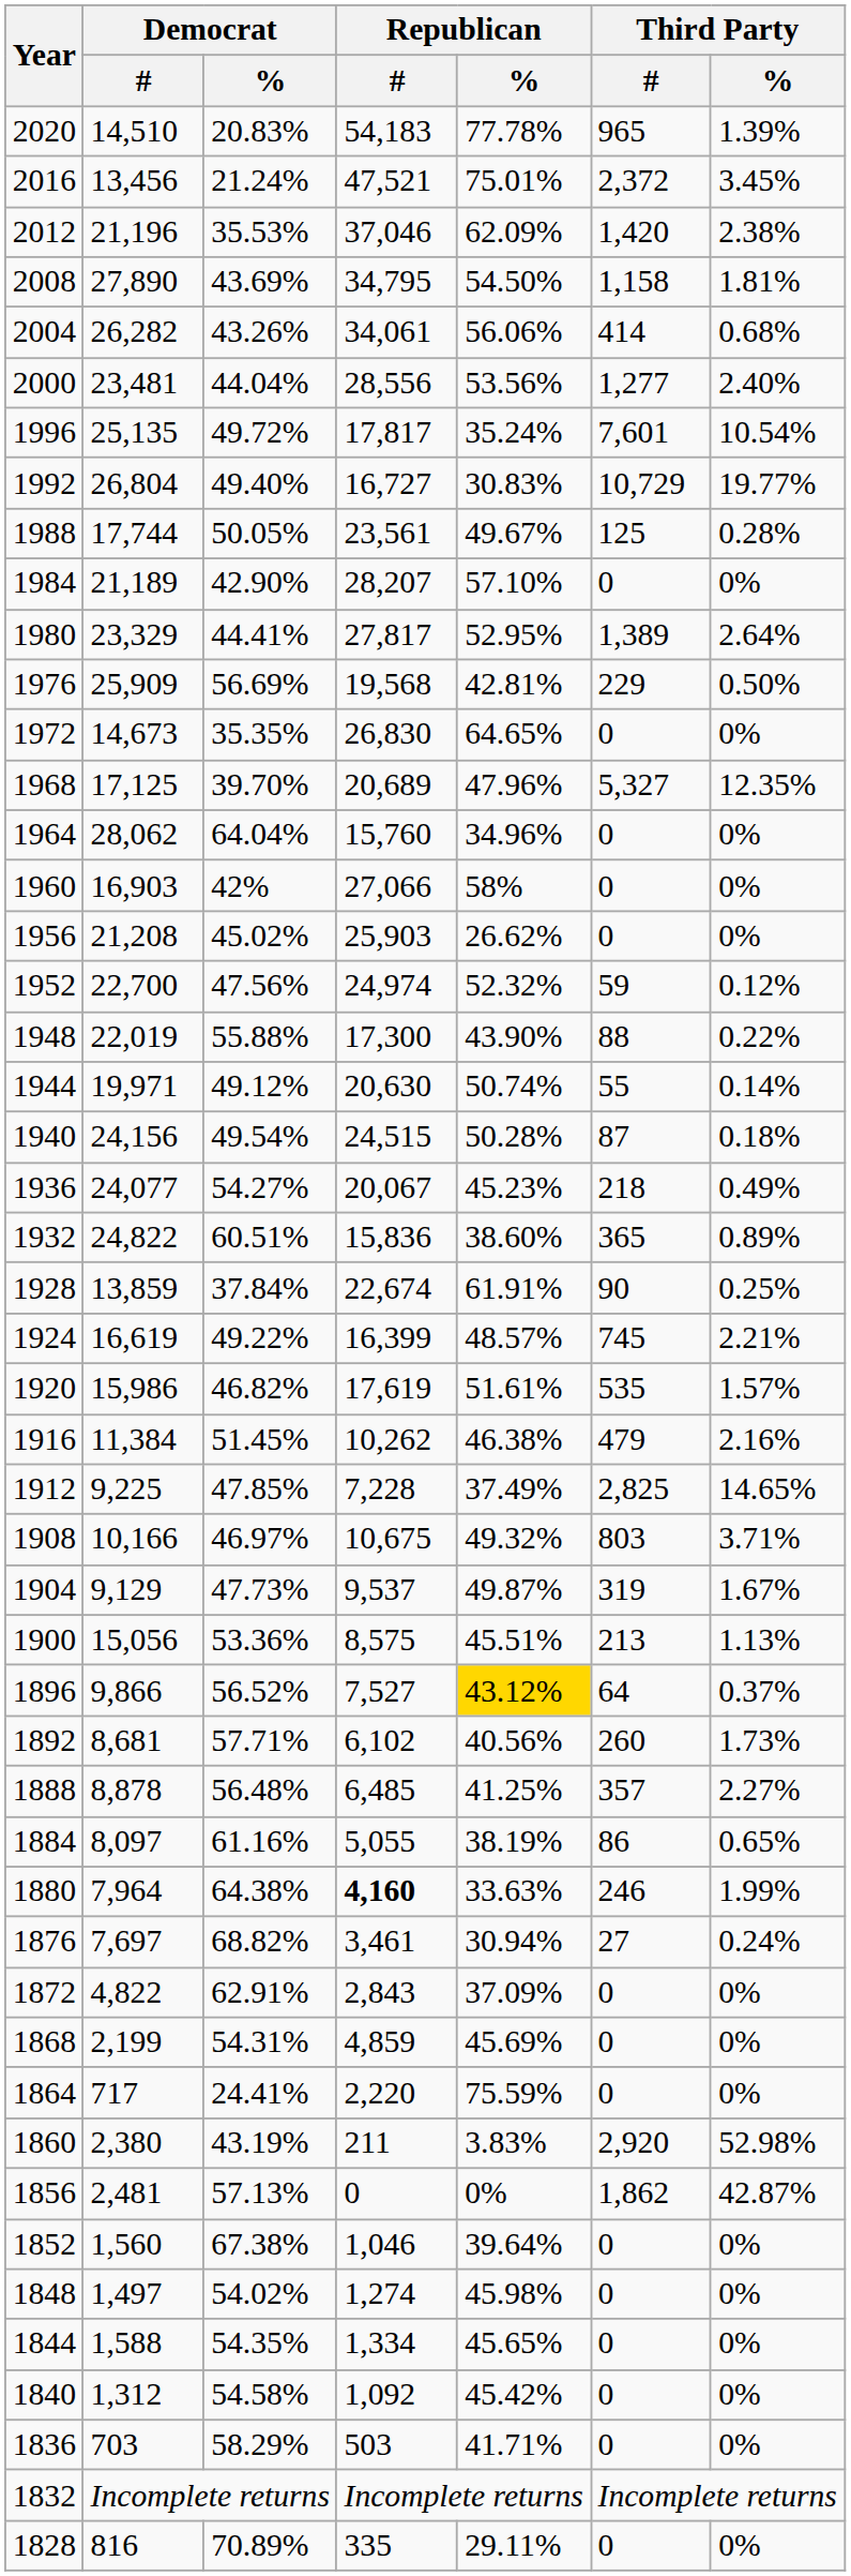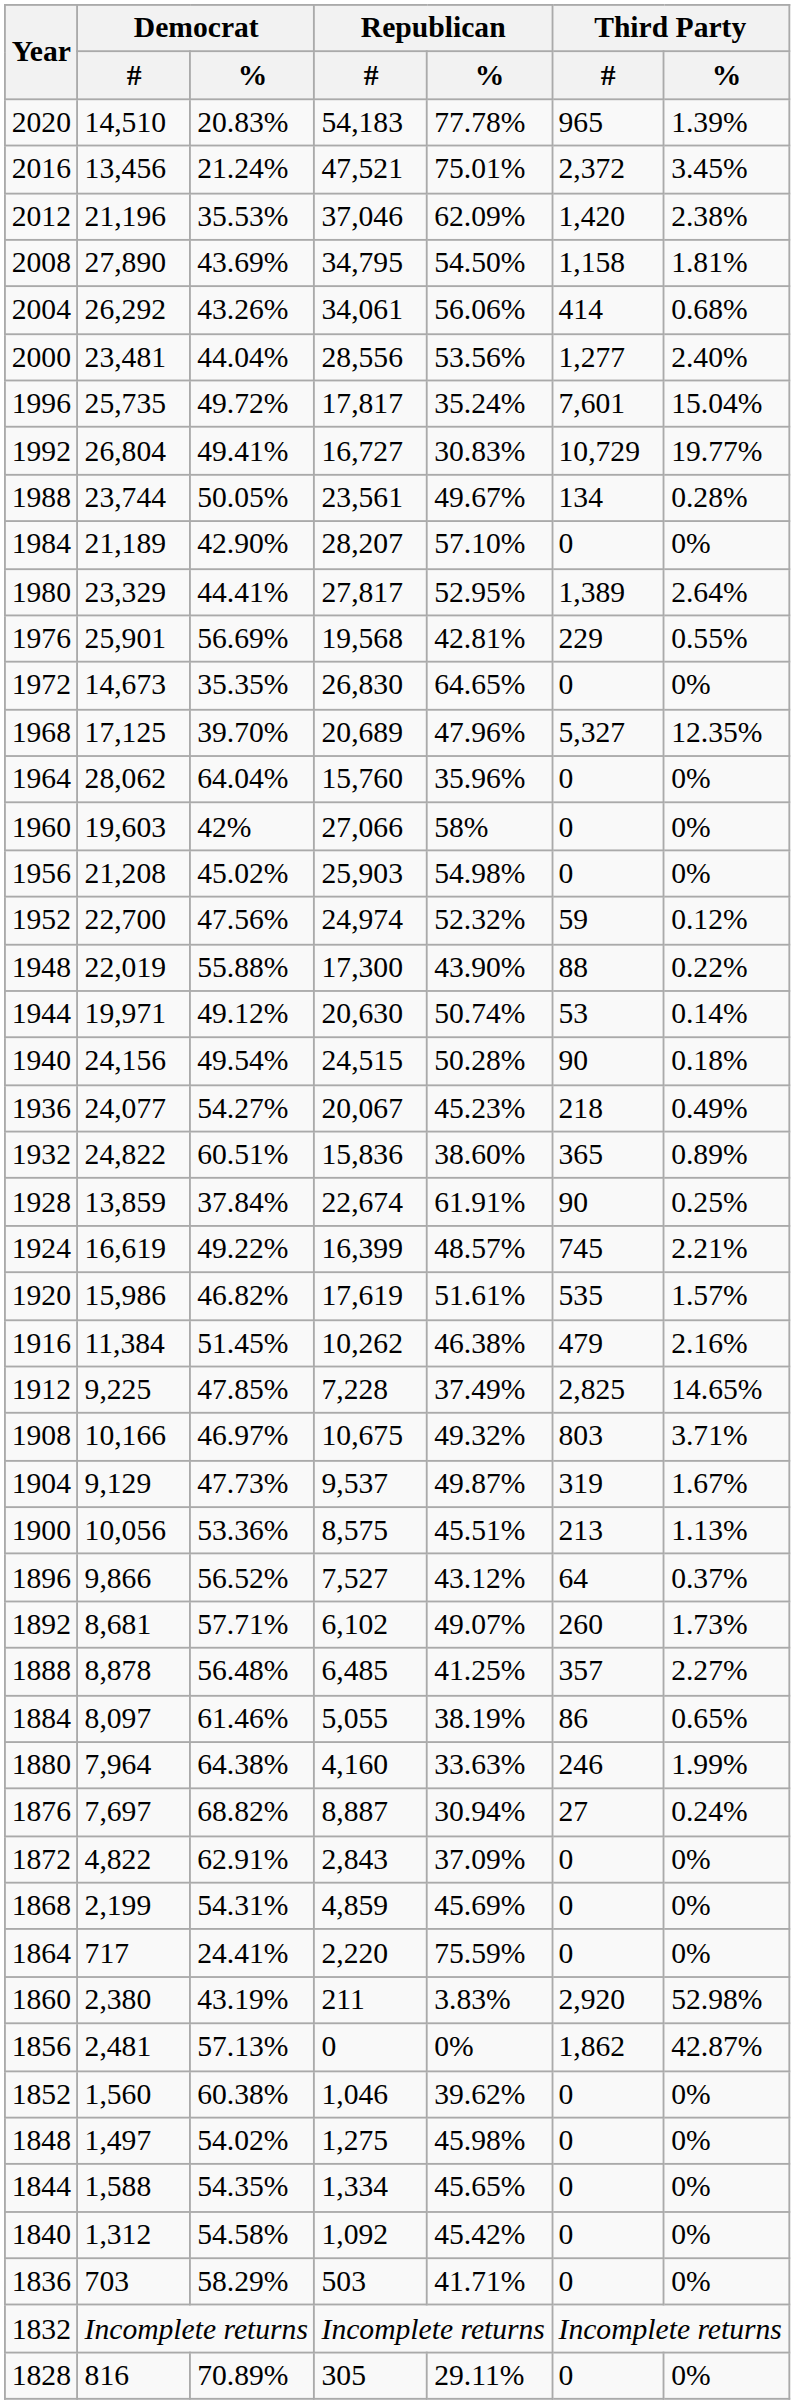 <table class="wikitable sortable">
 <tr>
 <th rowspan="2">Year</th>
 <th colspan="2">Democrat</th>
 <th colspan="2">Republican</th>
 <th colspan="2">Third Party</th>
 </tr>
 <tr>
 <th>#</th>
 <th>%</th>
 <th>#</th>
 <th>%</th>
 <th>#</th>
 <th>%</th>
 </tr>
 <tr>
 <td>2020</td>
 <td>14,510</td>
 <td>20.83%</td>
 <td>54,183</td>
 <td>77.78%</td>
 <td>965</td>
 <td>1.39%</td>
 </tr>
 <tr>
 <td>2016</td>
 <td>13,456</td>
 <td>21.24%</td>
 <td>47,521</td>
 <td>75.01%</td>
 <td>2,372</td>
 <td>3.45%</td>
 </tr>
 <tr>
 <td>2012</td>
 <td>21,196</td>
 <td>35.53%</td>
 <td>37,046</td>
 <td>62.09%</td>
 <td>1,420</td>
 <td>2.38%</td>
 </tr>
 <tr>
 <td>2008</td>
 <td>27,890</td>
 <td>43.69%</td>
 <td>34,795</td>
 <td>54.50%</td>
 <td>1,158</td>
 <td>1.81%</td>
 </tr>
 <tr>
 <td>2004</td>
-<td>26,282</td>
+<td>26,292</td>
 <td>43.26%</td>
 <td>34,061</td>
 <td>56.06%</td>
 <td>414</td>
 <td>0.68%</td>
 </tr>
 <tr>
 <td>2000</td>
 <td>23,481</td>
 <td>44.04%</td>
 <td>28,556</td>
 <td>53.56%</td>
 <td>1,277</td>
 <td>2.40%</td>
 </tr>
 <tr>
 <td>1996</td>
-<td>25,135</td>
+<td>25,735</td>
 <td>49.72%</td>
 <td>17,817</td>
 <td>35.24%</td>
 <td>7,601</td>
-<td>10.54%</td>
+<td>15.04%</td>
 </tr>
 <tr>
 <td>1992</td>
 <td>26,804</td>
-<td>49.40%</td>
+<td>49.41%</td>
 <td>16,727</td>
 <td>30.83%</td>
 <td>10,729</td>
 <td>19.77%</td>
 </tr>
 <tr>
 <td>1988</td>
-<td>17,744</td>
+<td>23,744</td>
 <td>50.05%</td>
 <td>23,561</td>
 <td>49.67%</td>
-<td>125</td>
+<td>134</td>
 <td>0.28%</td>
 </tr>
 <tr>
 <td>1984</td>
 <td>21,189</td>
 <td>42.90%</td>
 <td>28,207</td>
 <td>57.10%</td>
 <td>0</td>
 <td>0%</td>
 </tr>
 <tr>
 <td>1980</td>
 <td>23,329</td>
 <td>44.41%</td>
 <td>27,817</td>
 <td>52.95%</td>
 <td>1,389</td>
 <td>2.64%</td>
 </tr>
 <tr>
 <td>1976</td>
-<td>25,909</td>
+<td>25,901</td>
 <td>56.69%</td>
 <td>19,568</td>
 <td>42.81%</td>
 <td>229</td>
-<td>0.50%</td>
+<td>0.55%</td>
 </tr>
 <tr>
 <td>1972</td>
 <td>14,673</td>
 <td>35.35%</td>
 <td>26,830</td>
 <td>64.65%</td>
 <td>0</td>
 <td>0%</td>
 </tr>
 <tr>
 <td>1968</td>
 <td>17,125</td>
 <td>39.70%</td>
 <td>20,689</td>
 <td>47.96%</td>
 <td>5,327</td>
 <td>12.35%</td>
 </tr>
 <tr>
 <td>1964</td>
 <td>28,062</td>
 <td>64.04%</td>
 <td>15,760</td>
-<td>34.96%</td>
+<td>35.96%</td>
 <td>0</td>
 <td>0%</td>
 </tr>
 <tr>
 <td>1960</td>
-<td>16,903</td>
+<td>19,603</td>
 <td>42%</td>
 <td>27,066</td>
 <td>58%</td>
 <td>0</td>
 <td>0%</td>
 </tr>
 <tr>
 <td>1956</td>
 <td>21,208</td>
 <td>45.02%</td>
 <td>25,903</td>
-<td>26.62%</td>
+<td>54.98%</td>
 <td>0</td>
 <td>0%</td>
 </tr>
 <tr>
 <td>1952</td>
 <td>22,700</td>
 <td>47.56%</td>
 <td>24,974</td>
 <td>52.32%</td>
 <td>59</td>
 <td>0.12%</td>
 </tr>
 <tr>
 <td>1948</td>
 <td>22,019</td>
 <td>55.88%</td>
 <td>17,300</td>
 <td>43.90%</td>
 <td>88</td>
 <td>0.22%</td>
 </tr>
 <tr>
 <td>1944</td>
 <td>19,971</td>
 <td>49.12%</td>
 <td>20,630</td>
 <td>50.74%</td>
-<td>55</td>
+<td>53</td>
 <td>0.14%</td>
 </tr>
 <tr>
 <td>1940</td>
 <td>24,156</td>
 <td>49.54%</td>
 <td>24,515</td>
 <td>50.28%</td>
-<td>87</td>
+<td>90</td>
 <td>0.18%</td>
 </tr>
 <tr>
 <td>1936</td>
 <td>24,077</td>
 <td>54.27%</td>
 <td>20,067</td>
 <td>45.23%</td>
 <td>218</td>
 <td>0.49%</td>
 </tr>
 <tr>
 <td>1932</td>
 <td>24,822</td>
 <td>60.51%</td>
 <td>15,836</td>
 <td>38.60%</td>
 <td>365</td>
 <td>0.89%</td>
 </tr>
 <tr>
 <td>1928</td>
 <td>13,859</td>
 <td>37.84%</td>
 <td>22,674</td>
 <td>61.91%</td>
 <td>90</td>
 <td>0.25%</td>
 </tr>
 <tr>
 <td>1924</td>
 <td>16,619</td>
 <td>49.22%</td>
 <td>16,399</td>
 <td>48.57%</td>
 <td>745</td>
 <td>2.21%</td>
 </tr>
 <tr>
 <td>1920</td>
 <td>15,986</td>
 <td>46.82%</td>
 <td>17,619</td>
 <td>51.61%</td>
 <td>535</td>
 <td>1.57%</td>
 </tr>
 <tr>
 <td>1916</td>
 <td>11,384</td>
 <td>51.45%</td>
 <td>10,262</td>
 <td>46.38%</td>
 <td>479</td>
 <td>2.16%</td>
 </tr>
 <tr>
 <td>1912</td>
 <td>9,225</td>
 <td>47.85%</td>
 <td>7,228</td>
 <td>37.49%</td>
 <td>2,825</td>
 <td>14.65%</td>
 </tr>
 <tr>
 <td>1908</td>
 <td>10,166</td>
 <td>46.97%</td>
 <td>10,675</td>
 <td>49.32%</td>
 <td>803</td>
 <td>3.71%</td>
 </tr>
 <tr>
 <td>1904</td>
 <td>9,129</td>
 <td>47.73%</td>
 <td>9,537</td>
 <td>49.87%</td>
 <td>319</td>
 <td>1.67%</td>
 </tr>
 <tr>
 <td>1900</td>
-<td>15,056</td>
+<td>10,056</td>
 <td>53.36%</td>
 <td>8,575</td>
 <td>45.51%</td>
 <td>213</td>
 <td>1.13%</td>
 </tr>
 <tr>
 <td>1896</td>
 <td>9,866</td>
 <td>56.52%</td>
 <td>7,527</td>
-<td style="background: gold;">43.12%</td>
+<td>43.12%</td>
 <td>64</td>
 <td>0.37%</td>
 </tr>
 <tr>
 <td>1892</td>
 <td>8,681</td>
 <td>57.71%</td>
 <td>6,102</td>
-<td>40.56%</td>
+<td>49.07%</td>
 <td>260</td>
 <td>1.73%</td>
 </tr>
 <tr>
 <td>1888</td>
 <td>8,878</td>
 <td>56.48%</td>
 <td>6,485</td>
 <td>41.25%</td>
 <td>357</td>
 <td>2.27%</td>
 </tr>
 <tr>
 <td>1884</td>
 <td>8,097</td>
-<td>61.16%</td>
+<td>61.46%</td>
 <td>5,055</td>
 <td>38.19%</td>
 <td>86</td>
 <td>0.65%</td>
 </tr>
 <tr>
 <td>1880</td>
 <td>7,964</td>
 <td>64.38%</td>
-<td><strong>4,160</strong></td>
+<td>4,160</td>
 <td>33.63%</td>
 <td>246</td>
 <td>1.99%</td>
 </tr>
 <tr>
 <td>1876</td>
 <td>7,697</td>
 <td>68.82%</td>
-<td>3,461</td>
+<td>8,887</td>
 <td>30.94%</td>
 <td>27</td>
 <td>0.24%</td>
 </tr>
 <tr>
 <td>1872</td>
 <td>4,822</td>
 <td>62.91%</td>
 <td>2,843</td>
 <td>37.09%</td>
 <td>0</td>
 <td>0%</td>
 </tr>
 <tr>
 <td>1868</td>
 <td>2,199</td>
 <td>54.31%</td>
 <td>4,859</td>
 <td>45.69%</td>
 <td>0</td>
 <td>0%</td>
 </tr>
 <tr>
 <td>1864</td>
 <td>717</td>
 <td>24.41%</td>
 <td>2,220</td>
 <td>75.59%</td>
 <td>0</td>
 <td>0%</td>
 </tr>
 <tr>
 <td>1860</td>
 <td>2,380</td>
 <td>43.19%</td>
 <td>211</td>
 <td>3.83%</td>
 <td>2,920</td>
 <td>52.98%</td>
 </tr>
 <tr>
 <td>1856</td>
 <td>2,481</td>
 <td>57.13%</td>
 <td>0</td>
 <td>0%</td>
 <td>1,862</td>
 <td>42.87%</td>
 </tr>
 <tr>
 <td>1852</td>
 <td>1,560</td>
-<td>67.38%</td>
+<td>60.38%</td>
 <td>1,046</td>
-<td>39.64%</td>
+<td>39.62%</td>
 <td>0</td>
 <td>0%</td>
 </tr>
 <tr>
 <td>1848</td>
 <td>1,497</td>
 <td>54.02%</td>
-<td>1,274</td>
+<td>1,275</td>
 <td>45.98%</td>
 <td>0</td>
 <td>0%</td>
 </tr>
 <tr>
 <td>1844</td>
 <td>1,588</td>
 <td>54.35%</td>
 <td>1,334</td>
 <td>45.65%</td>
 <td>0</td>
 <td>0%</td>
 </tr>
 <tr>
 <td>1840</td>
 <td>1,312</td>
 <td>54.58%</td>
 <td>1,092</td>
 <td>45.42%</td>
 <td>0</td>
 <td>0%</td>
 </tr>
 <tr>
 <td>1836</td>
 <td>703</td>
 <td>58.29%</td>
 <td>503</td>
 <td>41.71%</td>
 <td>0</td>
 <td>0%</td>
 </tr>
 <tr>
 <td>1832</td>
 <td colspan="2"><em>Incomplete returns</em></td>
 <td colspan="2"><em>Incomplete returns</em></td>
 <td colspan="2"><em>Incomplete returns</em></td>
 </tr>
 <tr>
 <td>1828</td>
 <td>816</td>
 <td>70.89%</td>
-<td>335</td>
+<td>305</td>
 <td>29.11%</td>
 <td>0</td>
 <td>0%</td>
 </tr>
 </table>
